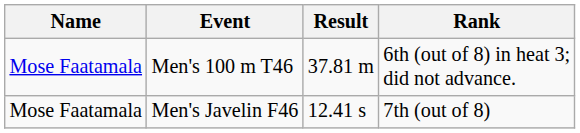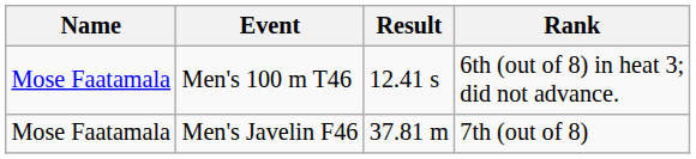 <table class="wikitable sortable" style="font-size:90%">
 <tr>
 <th>Name</th>
 <th>Event</th>
 <th>Result</th>
 <th>Rank</th>
 </tr>
 <tr>
 <td><a href='#'>Mose Faatamala</a></td>
 <td>Men's 100 m T46</td>
-<td>37.81 m</td>
+<td>12.41 s</td>
 <td>6th (out of 8) in heat 3;<br>did not advance.</td>
 </tr>
 <tr>
 <td>Mose Faatamala</td>
 <td>Men's Javelin F46</td>
-<td>12.41 s</td>
+<td>37.81 m</td>
 <td>7th (out of 8)</td>
 </tr>
 </table>
